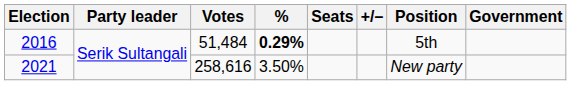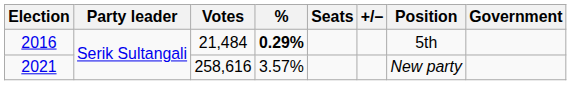 <table class="wikitable" style="text-align:center">
 <tr>
 <th>Election</th>
 <th>Party leader</th>
 <th><strong>Votes</strong></th>
 <th><strong>%</strong></th>
 <th>Seats</th>
 <th>+/–</th>
 <th><strong>Position</strong></th>
 <th><strong>Government</strong></th>
 </tr>
 <tr>
 <td><a href='#'>2016</a></td>
 <td rowspan="2"><a href='#'>Serik Sultangali</a></td>
-<td>51,484</td>
+<td>21,484</td>
 <td><strong>0.29%</strong></td>
 <td></td>
 <td></td>
 <td> 5th</td>
 <td></td>
 </tr>
 <tr>
 <td><a href='#'>2021</a></td>
 <td>258,616</td>
-<td>3.50%</td>
+<td>3.57%</td>
 <td></td>
 <td></td>
 <td><em>New party</em></td>
 <td></td>
 </tr>
 </table>
